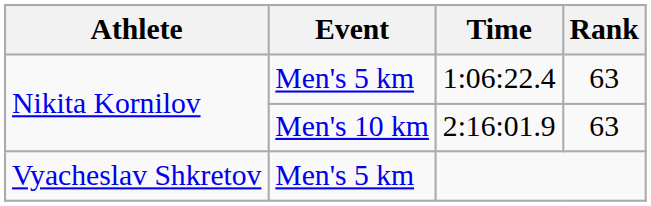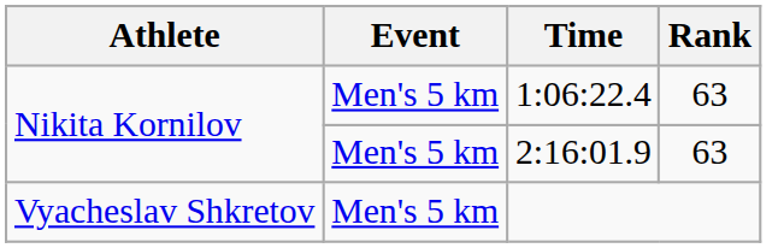 <table class="wikitable" style="text-align:center; font-size:90%;">
 <tr>
 <th>Athlete</th>
 <th>Event</th>
 <th>Time</th>
 <th>Rank</th>
 </tr>
 <tr>
 <td align=left rowspan=2><a href='#'>Nikita Kornilov</a></td>
 <td align=left><a href='#'>Men's 5 km</a></td>
 <td>1:06:22.4</td>
 <td>63</td>
 </tr>
 <tr>
-<td align=left><a href='#'>Men's 10 km</a></td>
+<td align=left><a href='#'>Men's 5 km</a></td>
 <td>2:16:01.9</td>
 <td>63</td>
 </tr>
 <tr>
 <td align=left><a href='#'>Vyacheslav Shkretov</a></td>
 <td align=left><a href='#'>Men's 5 km</a></td>
 <td colspan=2></td>
 </tr>
 </table>
